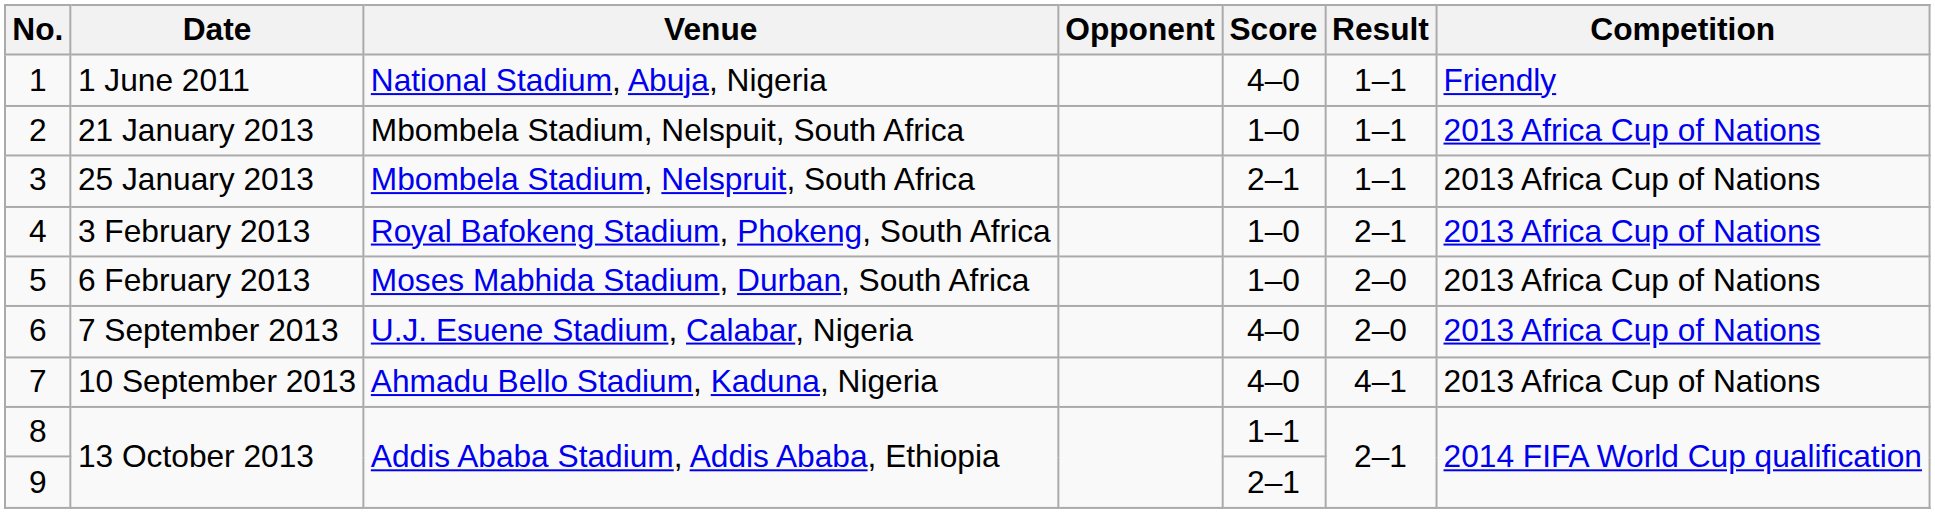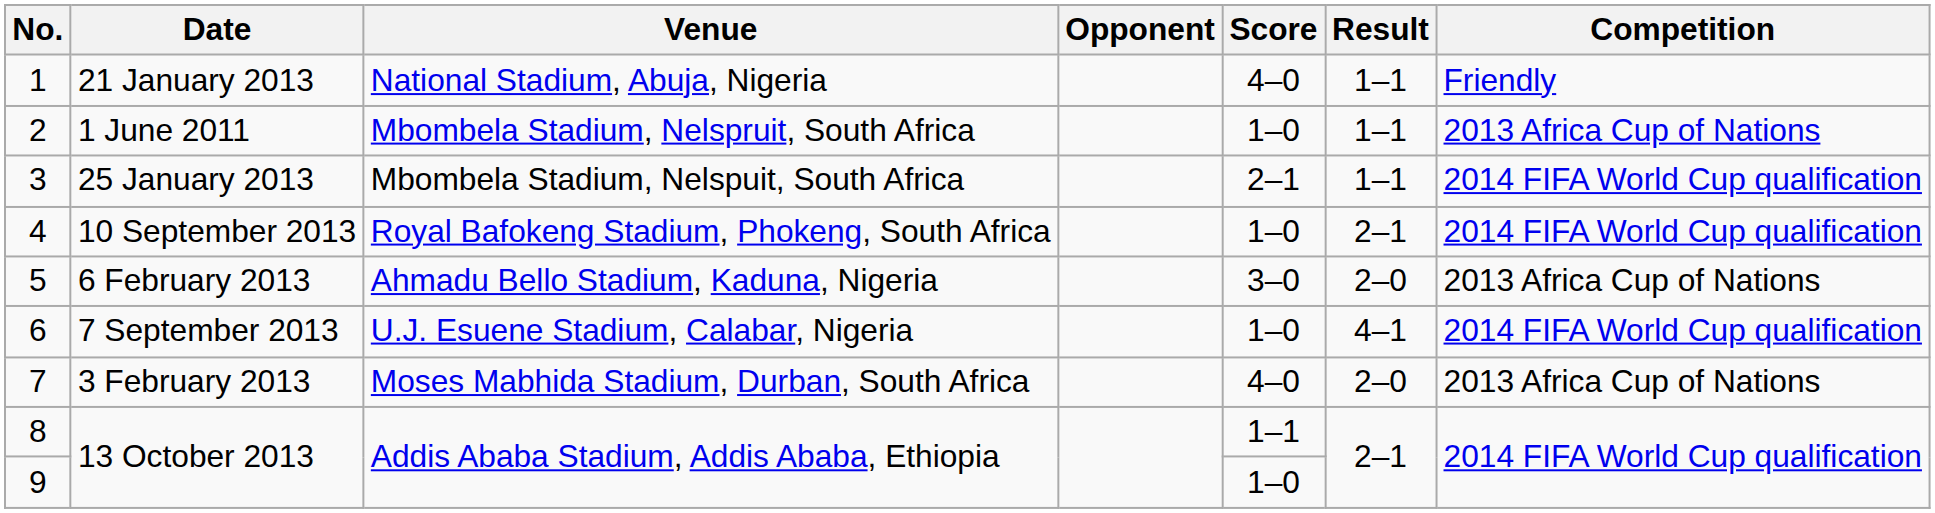 <table class="wikitable sortable">
 <tr>
 <th scope="col">No.</th>
 <th scope="col">Date</th>
 <th scope="col">Venue</th>
 <th scope="col">Opponent</th>
 <th scope="col">Score</th>
 <th scope="col">Result</th>
 <th scope="col">Competition</th>
 </tr>
 <tr>
 <td style="text-align:center">1</td>
-<td>1 June 2011</td>
+<td>21 January 2013</td>
 <td><a href='#'>National Stadium</a>, <a href='#'>Abuja</a>, Nigeria</td>
 <td></td>
 <td style="text-align:center">4–0</td>
 <td style="text-align:center">1–1</td>
 <td><a href='#'>Friendly</a></td>
 </tr>
 <tr>
 <td style="text-align:center">2</td>
-<td>21 January 2013</td>
-<td>Mbombela Stadium, Nelspuit, South Africa</td>
+<td>1 June 2011</td>
+<td><a href='#'>Mbombela Stadium</a>, <a href='#'>Nelspruit</a>, South Africa</td>
 <td></td>
 <td style="text-align:center">1–0</td>
 <td style="text-align:center">1–1</td>
 <td><a href='#'>2013 Africa Cup of Nations</a></td>
 </tr>
 <tr>
 <td style="text-align:center">3</td>
 <td>25 January 2013</td>
-<td><a href='#'>Mbombela Stadium</a>, <a href='#'>Nelspruit</a>, South Africa</td>
+<td>Mbombela Stadium, Nelspuit, South Africa</td>
 <td></td>
 <td style="text-align:center">2–1</td>
 <td style="text-align:center">1–1</td>
-<td>2013 Africa Cup of Nations</td>
+<td><a href='#'>2014 FIFA World Cup qualification</a></td>
 </tr>
 <tr>
 <td style="text-align:center">4</td>
-<td>3 February 2013</td>
+<td>10 September 2013</td>
 <td><a href='#'>Royal Bafokeng Stadium</a>, <a href='#'>Phokeng</a>, South Africa</td>
 <td></td>
 <td style="text-align:center">1–0</td>
 <td style="text-align:center">2–1</td>
-<td><a href='#'>2013 Africa Cup of Nations</a></td>
+<td><a href='#'>2014 FIFA World Cup qualification</a></td>
 </tr>
 <tr>
 <td style="text-align:center">5</td>
 <td>6 February 2013</td>
-<td><a href='#'>Moses Mabhida Stadium</a>, <a href='#'>Durban</a>, South Africa</td>
+<td><a href='#'>Ahmadu Bello Stadium</a>, <a href='#'>Kaduna</a>, Nigeria</td>
 <td></td>
-<td style="text-align:center">1–0</td>
+<td style="text-align:center">3–0</td>
 <td style="text-align:center">2–0</td>
 <td>2013 Africa Cup of Nations</td>
 </tr>
 <tr>
 <td style="text-align:center">6</td>
 <td>7 September 2013</td>
 <td><a href='#'>U.J. Esuene Stadium</a>, <a href='#'>Calabar</a>, Nigeria</td>
 <td></td>
-<td style="text-align:center">4–0</td>
-<td style="text-align:center">2–0</td>
-<td><a href='#'>2013 Africa Cup of Nations</a></td>
+<td style="text-align:center">1–0</td>
+<td style="text-align:center">4–1</td>
+<td><a href='#'>2014 FIFA World Cup qualification</a></td>
 </tr>
 <tr>
 <td style="text-align:center">7</td>
-<td>10 September 2013</td>
-<td><a href='#'>Ahmadu Bello Stadium</a>, <a href='#'>Kaduna</a>, Nigeria</td>
+<td>3 February 2013</td>
+<td><a href='#'>Moses Mabhida Stadium</a>, <a href='#'>Durban</a>, South Africa</td>
 <td></td>
 <td style="text-align:center">4–0</td>
-<td style="text-align:center">4–1</td>
+<td style="text-align:center">2–0</td>
 <td>2013 Africa Cup of Nations</td>
 </tr>
 <tr>
 <td style="text-align:center">8</td>
 <td rowspan="2">13 October 2013</td>
 <td rowspan="2"><a href='#'>Addis Ababa Stadium</a>, <a href='#'>Addis Ababa</a>, Ethiopia</td>
 <td rowspan="2"></td>
 <td style="text-align:center">1–1</td>
 <td rowspan="2" style="text-align:center">2–1</td>
 <td rowspan="2"><a href='#'>2014 FIFA World Cup qualification</a></td>
 </tr>
 <tr>
 <td style="text-align:center">9</td>
-<td style="text-align:center">2–1</td>
+<td style="text-align:center">1–0</td>
 </tr>
 </table>
